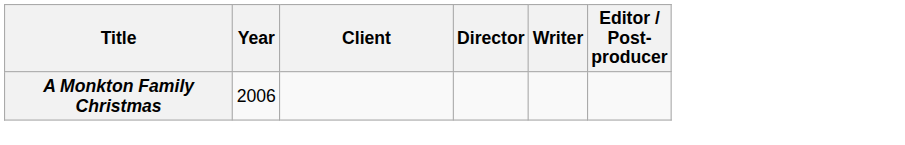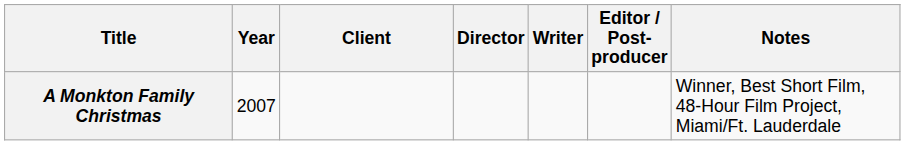 <table class="wikitable sortable plainrowheaders" style="margin-right: 0;">
 <tr>
 <th width="200">Title</th>
 <th width="30">Year</th>
 <th width="150">Client</th>
 <th width="30">Director</th>
 <th width="30">Writer</th>
 <th width="30">Editor / Post-producer</th>
+<th width="200">Notes</th>
 </tr>
 <tr>
 <th scope="row"><em>A Monkton Family Christmas</em></th>
-<td>2006</td>
+<td>2007</td>
 <td></td>
 <td></td>
 <td></td>
 <td></td>
+<td>Winner, Best Short Film, 48-Hour Film Project, Miami/Ft. Lauderdale</td>
 </tr>
 </table>
